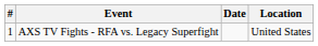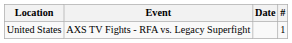 <table class="sortable wikitable succession-box" style="font-size:90%;">
 <tr>
-<th scope="col">#</th>
+<th scope="col">Location</th>
 <th scope="col">Event</th>
 <th scope="col">Date</th>
-<th scope="col">Location</th>
+<th scope="col">#</th>
 </tr>
 <tr>
-<td align=center>1</td>
+<td>United States</td>
 <td>AXS TV Fights - RFA vs. Legacy Superfight</td>
 <td></td>
-<td>United States</td>
+<td align=center>1</td>
 </tr>
 </table>
